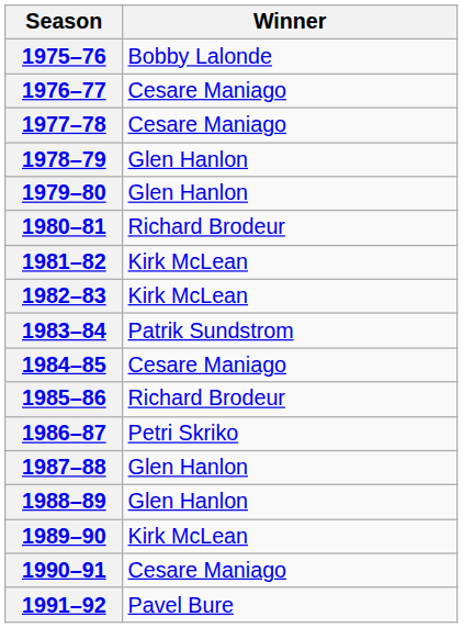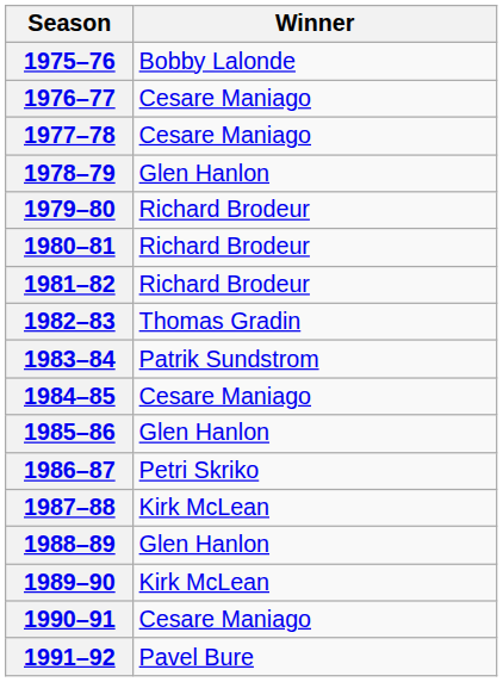 <table class="wikitable">
 <tr>
 <th scope="col" style="width:5em">Season</th>
 <th scope="col" style="width:15em">Winner</th>
 </tr>
 <tr>
 <th scope="row"><a href='#'>1975–76</a></th>
 <td><a href='#'>Bobby Lalonde</a></td>
 </tr>
 <tr>
 <th scope="row"><a href='#'>1976–77</a></th>
 <td><a href='#'>Cesare Maniago</a></td>
 </tr>
 <tr>
 <th scope="row"><a href='#'>1977–78</a></th>
 <td><a href='#'>Cesare Maniago</a></td>
 </tr>
 <tr>
 <th scope="row"><a href='#'>1978–79</a></th>
 <td><a href='#'>Glen Hanlon</a></td>
 </tr>
 <tr>
 <th scope="row"><a href='#'>1979–80</a></th>
-<td><a href='#'>Glen Hanlon</a></td>
+<td><a href='#'>Richard Brodeur</a></td>
 </tr>
 <tr>
 <th scope="row"><a href='#'>1980–81</a></th>
 <td><a href='#'>Richard Brodeur</a></td>
 </tr>
 <tr>
 <th scope="row"><a href='#'>1981–82</a></th>
-<td><a href='#'>Kirk McLean</a></td>
+<td><a href='#'>Richard Brodeur</a></td>
 </tr>
 <tr>
 <th scope="row"><a href='#'>1982–83</a></th>
-<td><a href='#'>Kirk McLean</a></td>
+<td><a href='#'>Thomas Gradin</a></td>
 </tr>
 <tr>
 <th scope="row"><a href='#'>1983–84</a></th>
 <td><a href='#'>Patrik Sundstrom</a></td>
 </tr>
 <tr>
 <th scope="row"><a href='#'>1984–85</a></th>
 <td><a href='#'>Cesare Maniago</a></td>
 </tr>
 <tr>
 <th scope="row"><a href='#'>1985–86</a></th>
-<td><a href='#'>Richard Brodeur</a></td>
+<td><a href='#'>Glen Hanlon</a></td>
 </tr>
 <tr>
 <th scope="row"><a href='#'>1986–87</a></th>
 <td><a href='#'>Petri Skriko</a></td>
 </tr>
 <tr>
 <th scope="row"><a href='#'>1987–88</a></th>
-<td><a href='#'>Glen Hanlon</a></td>
+<td><a href='#'>Kirk McLean</a></td>
 </tr>
 <tr>
 <th scope="row"><a href='#'>1988–89</a></th>
 <td><a href='#'>Glen Hanlon</a></td>
 </tr>
 <tr>
 <th scope="row"><a href='#'>1989–90</a></th>
 <td><a href='#'>Kirk McLean</a></td>
 </tr>
 <tr>
 <th scope="row"><a href='#'>1990–91</a></th>
 <td><a href='#'>Cesare Maniago</a></td>
 </tr>
 <tr>
 <th scope="row"><a href='#'>1991–92</a></th>
 <td><a href='#'>Pavel Bure</a></td>
 </tr>
 </table>
